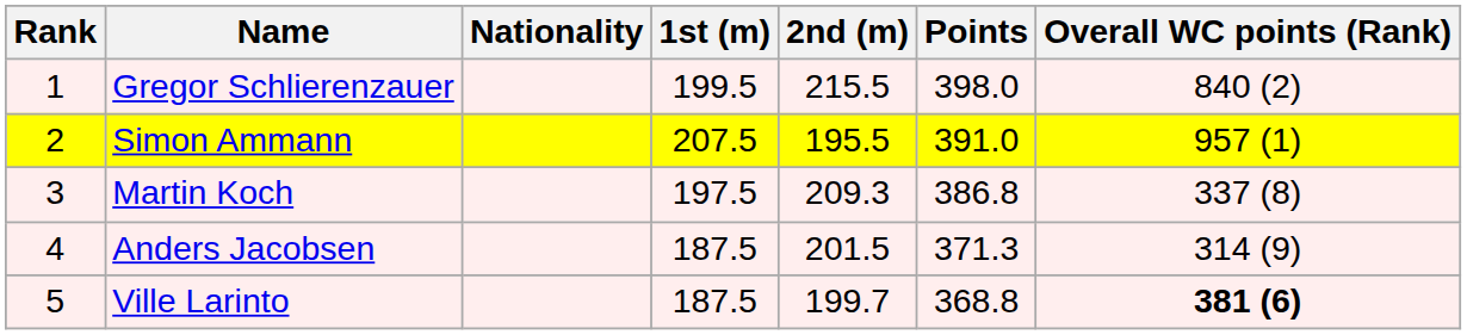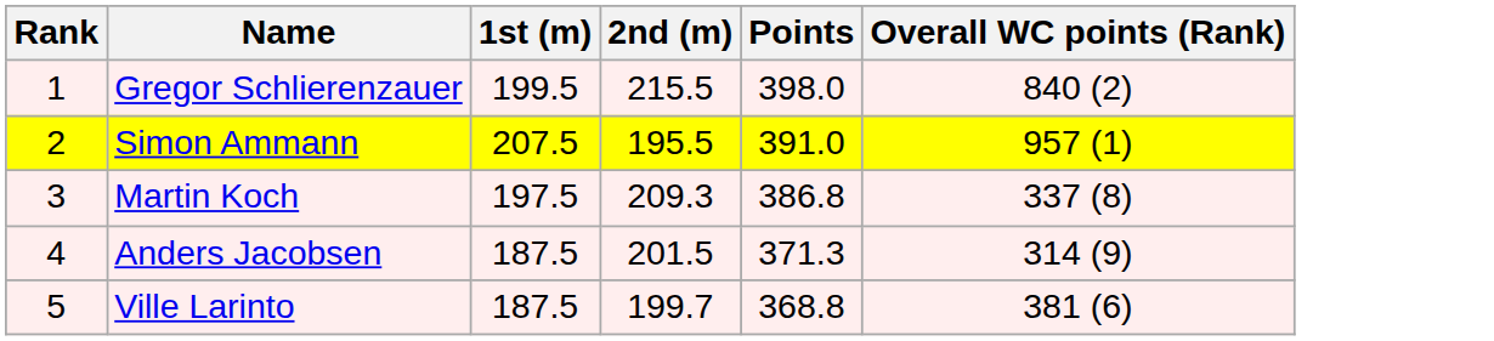 <table class="wikitable">
 <tr>
 <th align=Center>Rank</th>
 <th>Name</th>
-<th>Nationality</th>
 <th align=Center>1st (m)</th>
 <th>2nd (m)</th>
 <th>Points</th>
 <th>Overall WC points (Rank)</th>
 </tr>
 <tr style="background:#ffeeee;">
 <td align=center>1</td>
 <td align=left><a href='#'>Gregor Schlierenzauer</a></td>
-<td align=left></td>
 <td align=center>199.5</td>
 <td align=center>215.5</td>
 <td align=center>398.0</td>
 <td align=center>840 (2)</td>
 </tr>
 <tr style="background:#ffff00;">
 <td align=center>2</td>
 <td align=left><a href='#'>Simon Ammann</a></td>
-<td align=left></td>
 <td align=center>207.5</td>
 <td align=center>195.5</td>
 <td align=center>391.0</td>
 <td align=center>957 (1)</td>
 </tr>
 <tr style="background:#ffeeee;">
 <td align=center>3</td>
 <td align=left><a href='#'>Martin Koch</a></td>
-<td align=left></td>
 <td align=center>197.5</td>
 <td align=center>209.3</td>
 <td align=center>386.8</td>
 <td align=center>337 (8)</td>
 </tr>
 <tr style="background:#ffeeee;">
 <td align=center>4</td>
 <td align=left><a href='#'>Anders Jacobsen</a></td>
-<td align=left></td>
 <td align=center>187.5</td>
 <td align=center>201.5</td>
 <td align=center>371.3</td>
 <td align=center>314 (9)</td>
 </tr>
 <tr style="background:#ffeeee;">
 <td align=center>5</td>
 <td align=left><a href='#'>Ville Larinto</a></td>
-<td align=left></td>
 <td align=center>187.5</td>
 <td align=center>199.7</td>
 <td align=center>368.8</td>
-<td align=center><strong>381 (6)</strong></td>
+<td align=center>381 (6)</td>
 </tr>
 </table>
